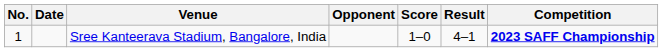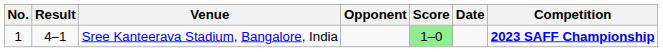 <table class="wikitable sortable">
 <tr>
 <th scope="col">No.</th>
-<th scope="col">Date</th>
+<th scope="col">Result</th>
 <th scope="col">Venue</th>
 <th scope="col">Opponent</th>
 <th scope="col">Score</th>
-<th scope="col">Result</th>
+<th scope="col">Date</th>
 <th scope="col">Competition</th>
 </tr>
 <tr>
 <td align="center">1</td>
-<td></td>
+<td align="center">4–1</td>
 <td><a href='#'>Sree Kanteerava Stadium</a>, <a href='#'>Bangalore</a>, India</td>
 <td></td>
-<td align="center">1–0</td>
-<td align="center">4–1</td>
+<td align="center" style="background: lightgreen;">1–0</td>
+<td></td>
 <td><strong><a href='#'>2023 SAFF Championship</a></strong></td>
 </tr>
 </table>
